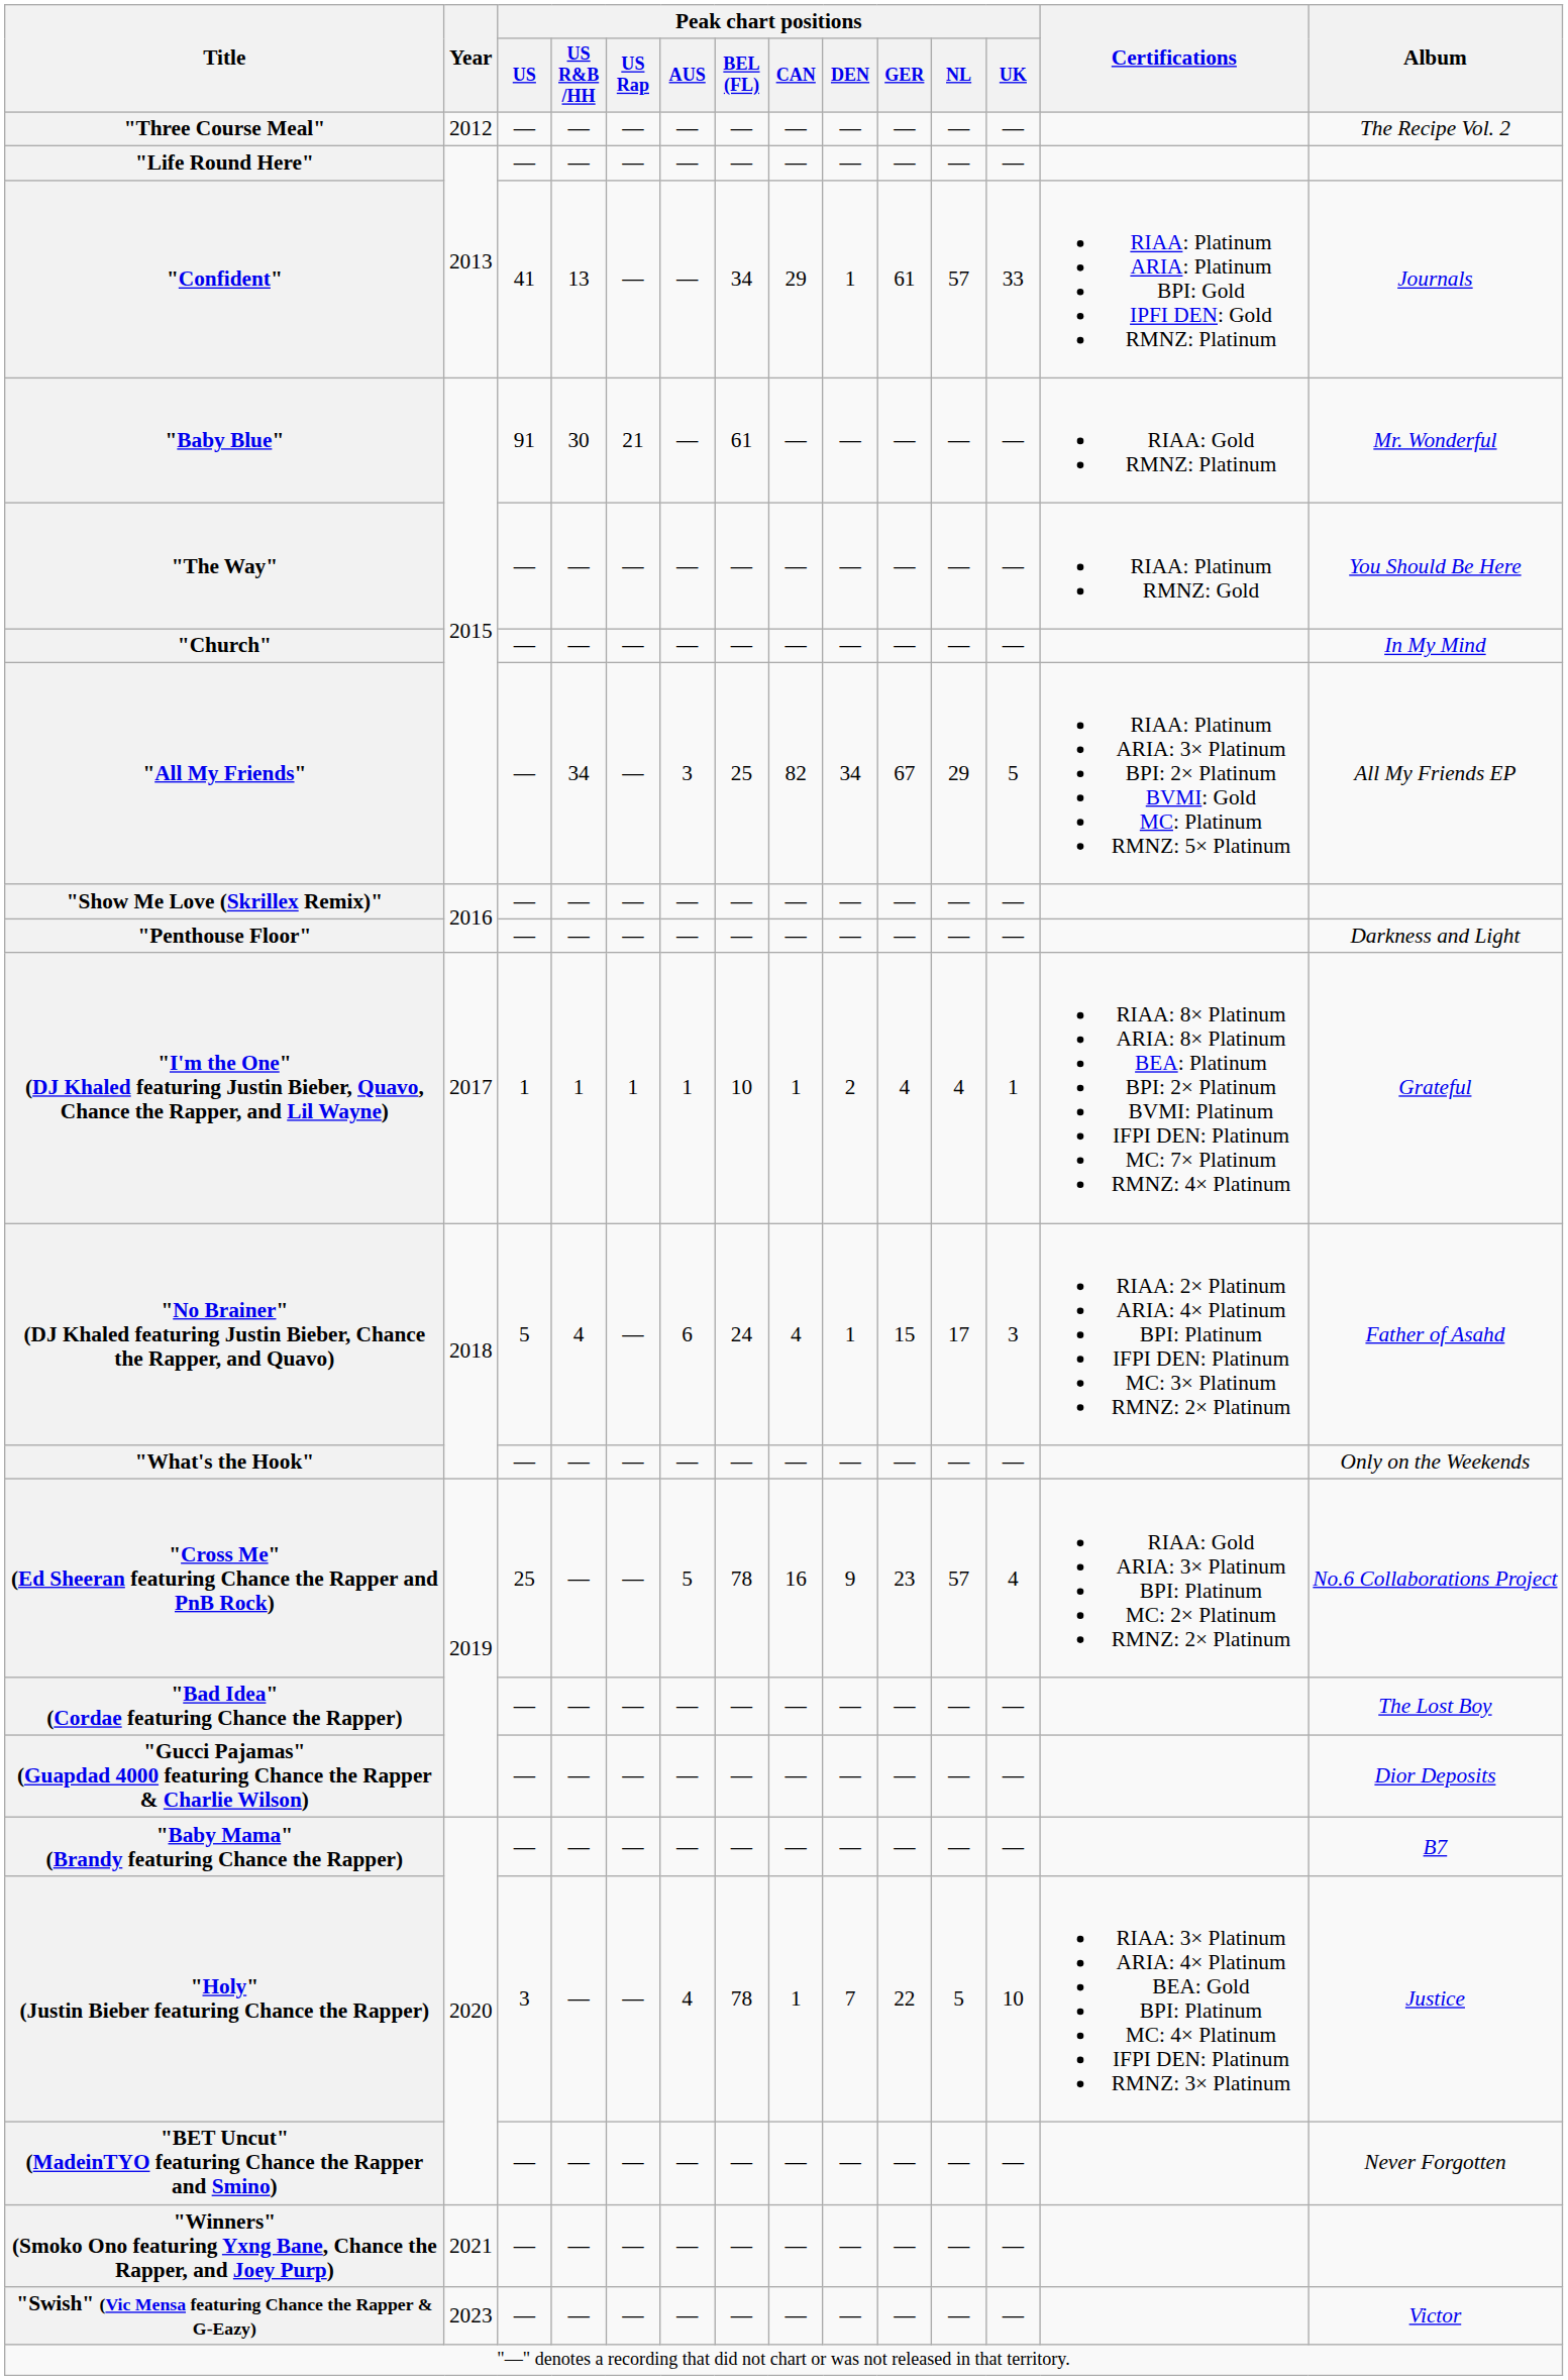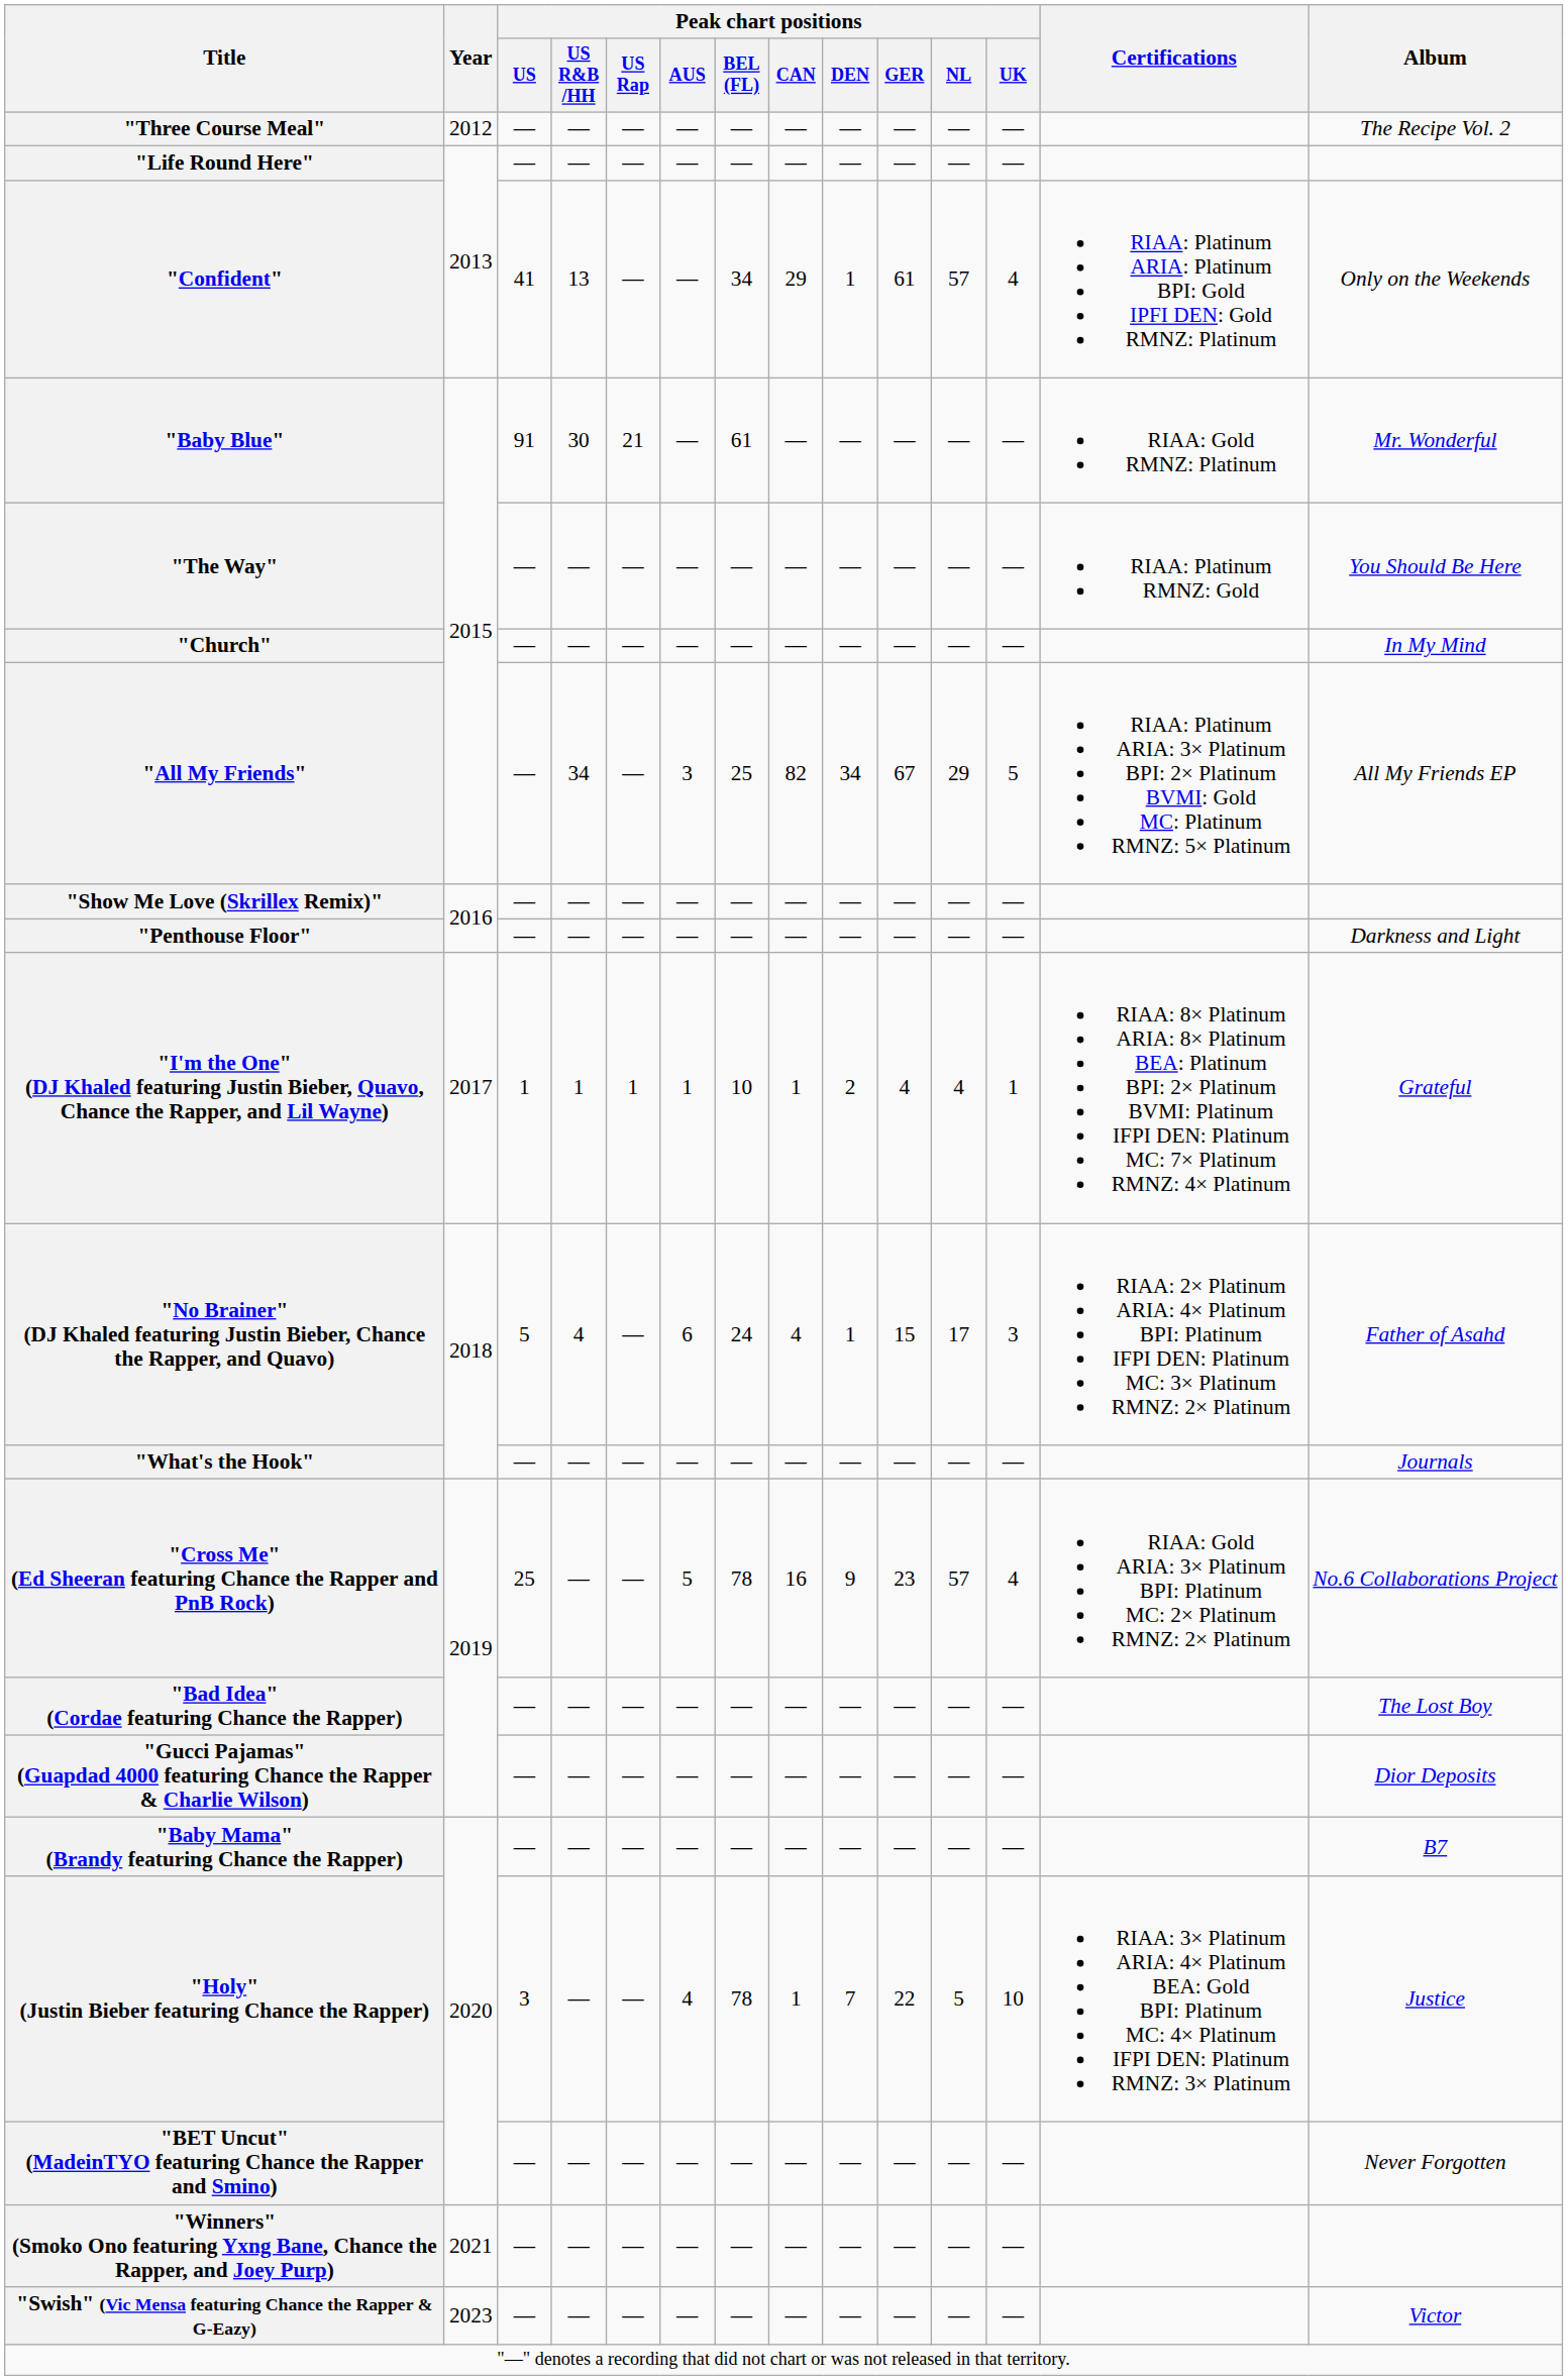 <table class="wikitable plainrowheaders" style="text-align:center;">
 <tr>
 <th scope="col" rowspan="2" style="width:20em;">Title</th>
 <th scope="col" rowspan="2" style="width:1em;">Year</th>
 <th scope="col" colspan="10">Peak chart positions</th>
 <th scope="col" rowspan="2" style="width:12em;"><a href='#'>Certifications</a></th>
 <th scope="col" rowspan="2">Album</th>
 </tr>
 <tr>
 <th scope="col" style="width:2.5em;font-size:85%;"><a href='#'>US</a><br></th>
 <th scope="col" style="width:2.5em;font-size:85%;"><a href='#'>US<br>R&B<br>/HH</a><br></th>
 <th scope="col" style="width:2.5em;font-size:85%;"><a href='#'>US<br>Rap</a><br></th>
 <th scope="col" style="width:2.5em;font-size:85%;"><a href='#'>AUS</a><br></th>
 <th scope="col" style="width:2.5em;font-size:85%;"><a href='#'>BEL (FL)</a><br></th>
 <th scope="col" style="width:2.5em;font-size:85%;"><a href='#'>CAN</a><br></th>
 <th scope="col" style="width:2.5em;font-size:85%;"><a href='#'>DEN</a><br></th>
 <th scope="col" style="width:2.5em;font-size:85%;"><a href='#'>GER</a><br></th>
 <th scope="col" style="width:2.5em;font-size:85%;"><a href='#'>NL</a><br></th>
 <th scope="col" style="width:2.5em;font-size:85%;"><a href='#'>UK</a><br></th>
 </tr>
 <tr>
 <th scope="row">"Three Course Meal"<br></th>
 <td>2012</td>
 <td>—</td>
 <td>—</td>
 <td>—</td>
 <td>—</td>
 <td>—</td>
 <td>—</td>
 <td>—</td>
 <td>—</td>
 <td>—</td>
 <td>—</td>
 <td></td>
 <td><em>The Recipe Vol. 2</em></td>
 </tr>
 <tr>
 <th scope="row">"Life Round Here"<br></th>
 <td rowspan="2">2013</td>
 <td>—</td>
 <td>—</td>
 <td>—</td>
 <td>—</td>
 <td>—</td>
 <td>—</td>
 <td>—</td>
 <td>—</td>
 <td>—</td>
 <td>—</td>
 <td></td>
 <td></td>
 </tr>
 <tr>
 <th scope="row">"<a href='#'>Confident</a>"<br></th>
 <td>41</td>
 <td>13</td>
 <td>—</td>
 <td>—</td>
 <td>34</td>
 <td>29</td>
 <td>1</td>
 <td>61</td>
 <td>57</td>
-<td>33</td>
+<td>4</td>
 <td><br><ul><li><a href='#'>RIAA</a>: Platinum</li><li><a href='#'>ARIA</a>: Platinum</li><li>BPI: Gold</li><li><a href='#'>IPFI DEN</a>: Gold</li><li>RMNZ: Platinum</li></ul></td>
-<td><em><a href='#'>Journals</a></em></td>
+<td><em>Only on the Weekends</em></td>
 </tr>
 <tr>
 <th scope="row">"<a href='#'>Baby Blue</a>"<br></th>
 <td rowspan="4">2015</td>
 <td>91</td>
 <td>30</td>
 <td>21</td>
 <td>—</td>
 <td>61</td>
 <td>—</td>
 <td>—</td>
 <td>—</td>
 <td>—</td>
 <td>—</td>
 <td><br><ul><li>RIAA: Gold</li><li>RMNZ: Platinum</li></ul></td>
 <td><em><a href='#'>Mr. Wonderful</a></em></td>
 </tr>
 <tr>
 <th scope="row">"The Way"<br></th>
 <td>—</td>
 <td>—</td>
 <td>—</td>
 <td>—</td>
 <td>—</td>
 <td>—</td>
 <td>—</td>
 <td>—</td>
 <td>—</td>
 <td>—</td>
 <td><br><ul><li>RIAA: Platinum</li><li>RMNZ: Gold</li></ul></td>
 <td><em><a href='#'>You Should Be Here</a></em></td>
 </tr>
 <tr>
 <th scope="row">"Church"<br></th>
 <td>—</td>
 <td>—</td>
 <td>—</td>
 <td>—</td>
 <td>—</td>
 <td>—</td>
 <td>—</td>
 <td>—</td>
 <td>—</td>
 <td>—</td>
 <td></td>
 <td><em><a href='#'>In My Mind</a></em></td>
 </tr>
 <tr>
 <th scope="row">"<a href='#'>All My Friends</a>"<br></th>
 <td>—</td>
 <td>34</td>
 <td>—</td>
 <td>3</td>
 <td>25</td>
 <td>82</td>
 <td>34</td>
 <td>67</td>
 <td>29</td>
 <td>5</td>
 <td><br><ul><li>RIAA: Platinum</li><li>ARIA: 3× Platinum</li><li>BPI: 2× Platinum</li><li><a href='#'>BVMI</a>: Gold</li><li><a href='#'>MC</a>: Platinum</li><li>RMNZ: 5× Platinum</li></ul></td>
 <td><em>All My Friends EP</em></td>
 </tr>
 <tr>
 <th scope="row">"Show Me Love (<a href='#'>Skrillex</a> Remix)"<br></th>
 <td rowspan="2">2016</td>
 <td>—</td>
 <td>—</td>
 <td>—</td>
 <td>—</td>
 <td>—</td>
 <td>—</td>
 <td>—</td>
 <td>—</td>
 <td>—</td>
 <td>—</td>
 <td></td>
 <td></td>
 </tr>
 <tr>
 <th scope="row">"Penthouse Floor"<br></th>
 <td>—</td>
 <td>—</td>
 <td>—</td>
 <td>—</td>
 <td>—</td>
 <td>—</td>
 <td>—</td>
 <td>—</td>
 <td>—</td>
 <td>—</td>
 <td></td>
 <td><em>Darkness and Light</em></td>
 </tr>
 <tr>
 <th scope="row">"<a href='#'>I'm the One</a>"<br><span>(<a href='#'>DJ Khaled</a> featuring Justin Bieber, <a href='#'>Quavo</a>, Chance the Rapper, and <a href='#'>Lil Wayne</a>)</span></th>
 <td>2017</td>
 <td>1</td>
 <td>1</td>
 <td>1</td>
 <td>1</td>
 <td>10</td>
 <td>1</td>
 <td>2</td>
 <td>4</td>
 <td>4</td>
 <td>1</td>
 <td><br><ul><li>RIAA: 8× Platinum</li><li>ARIA: 8× Platinum</li><li><a href='#'>BEA</a>: Platinum</li><li>BPI: 2× Platinum</li><li>BVMI: Platinum</li><li>IFPI DEN: Platinum</li><li>MC: 7× Platinum</li><li>RMNZ: 4× Platinum</li></ul></td>
 <td><em><a href='#'>Grateful</a></em></td>
 </tr>
 <tr>
 <th scope="row">"<a href='#'>No Brainer</a>"<br><span>(DJ Khaled featuring Justin Bieber, Chance the Rapper, and Quavo)</span></th>
 <td rowspan="2">2018</td>
 <td>5</td>
 <td>4</td>
 <td>—</td>
 <td>6</td>
 <td>24</td>
 <td>4</td>
 <td>1</td>
 <td>15</td>
 <td>17</td>
 <td>3</td>
 <td><br><ul><li>RIAA: 2× Platinum</li><li>ARIA: 4× Platinum</li><li>BPI: Platinum</li><li>IFPI DEN: Platinum</li><li>MC: 3× Platinum</li><li>RMNZ: 2× Platinum</li></ul></td>
 <td><em><a href='#'>Father of Asahd</a></em></td>
 </tr>
 <tr>
 <th scope="row">"What's the Hook"<br></th>
 <td>—</td>
 <td>—</td>
 <td>—</td>
 <td>—</td>
 <td>—</td>
 <td>—</td>
 <td>—</td>
 <td>—</td>
 <td>—</td>
 <td>—</td>
 <td></td>
-<td><em>Only on the Weekends</em></td>
+<td><em><a href='#'>Journals</a></em></td>
 </tr>
 <tr>
 <th scope="row">"<a href='#'>Cross Me</a>"<br><span>(<a href='#'>Ed Sheeran</a> featuring Chance the Rapper and <a href='#'>PnB Rock</a>)</span></th>
 <td rowspan="3">2019</td>
 <td>25</td>
 <td>—</td>
 <td>—</td>
 <td>5</td>
 <td>78</td>
 <td>16</td>
 <td>9</td>
 <td>23</td>
 <td>57</td>
 <td>4</td>
 <td><br><ul><li>RIAA: Gold</li><li>ARIA: 3× Platinum</li><li>BPI: Platinum</li><li>MC: 2× Platinum</li><li>RMNZ: 2× Platinum</li></ul></td>
 <td><em><a href='#'>No.6 Collaborations Project</a></em></td>
 </tr>
 <tr>
 <th scope="row">"<a href='#'>Bad Idea</a>"<br><span>(<a href='#'>Cordae</a> featuring Chance the Rapper)</span></th>
 <td>—</td>
 <td>—</td>
 <td>—</td>
 <td>—</td>
 <td>—</td>
 <td>—</td>
 <td>—</td>
 <td>—</td>
 <td>—</td>
 <td>—</td>
 <td></td>
 <td><em><a href='#'>The Lost Boy</a></em></td>
 </tr>
 <tr>
 <th scope="row">"Gucci Pajamas"<br><span>(<a href='#'>Guapdad 4000</a> featuring Chance the Rapper & <a href='#'>Charlie Wilson</a>)</span></th>
 <td>—</td>
 <td>—</td>
 <td>—</td>
 <td>—</td>
 <td>—</td>
 <td>—</td>
 <td>—</td>
 <td>—</td>
 <td>—</td>
 <td>—</td>
 <td></td>
 <td><em><a href='#'>Dior Deposits</a></em></td>
 </tr>
 <tr>
 <th scope="row">"<a href='#'>Baby Mama</a>"<br><span>(<a href='#'>Brandy</a> featuring Chance the Rapper)</span></th>
 <td rowspan="3">2020</td>
 <td>—</td>
 <td>—</td>
 <td>—</td>
 <td>—</td>
 <td>—</td>
 <td>—</td>
 <td>—</td>
 <td>—</td>
 <td>—</td>
 <td>—</td>
 <td></td>
 <td><em><a href='#'>B7</a></em></td>
 </tr>
 <tr>
 <th scope="row">"<a href='#'>Holy</a>"<br><span>(Justin Bieber featuring Chance the Rapper)</span></th>
 <td>3</td>
 <td>—</td>
 <td>—</td>
 <td>4</td>
 <td>78</td>
 <td>1</td>
 <td>7</td>
 <td>22</td>
 <td>5</td>
 <td>10</td>
 <td><br><ul><li>RIAA: 3× Platinum</li><li>ARIA: 4× Platinum</li><li>BEA: Gold</li><li>BPI: Platinum</li><li>MC: 4× Platinum</li><li>IFPI DEN: Platinum</li><li>RMNZ: 3× Platinum</li></ul></td>
 <td><em><a href='#'>Justice</a></em></td>
 </tr>
 <tr>
 <th scope="row">"BET Uncut"<br><span>(<a href='#'>MadeinTYO</a> featuring Chance the Rapper and <a href='#'>Smino</a>)</span></th>
 <td>—</td>
 <td>—</td>
 <td>—</td>
 <td>—</td>
 <td>—</td>
 <td>—</td>
 <td>—</td>
 <td>—</td>
 <td>—</td>
 <td>—</td>
 <td></td>
 <td><em>Never Forgotten</em></td>
 </tr>
 <tr>
 <th scope="row">"Winners" <br><span>(Smoko Ono featuring <a href='#'>Yxng Bane</a>, Chance the Rapper, and <a href='#'>Joey Purp</a>)</span></th>
 <td>2021</td>
 <td>—</td>
 <td>—</td>
 <td>—</td>
 <td>—</td>
 <td>—</td>
 <td>—</td>
 <td>—</td>
 <td>—</td>
 <td>—</td>
 <td>—</td>
 <td></td>
 <td></td>
 </tr>
 <tr>
 <th scope="row">"Swish" <small>(<a href='#'>Vic Mensa</a> featuring Chance the Rapper & G-Eazy)</small></th>
 <td>2023</td>
 <td>—</td>
 <td>—</td>
 <td>—</td>
 <td>—</td>
 <td>—</td>
 <td>—</td>
 <td>—</td>
 <td>—</td>
 <td>—</td>
 <td>—</td>
 <td></td>
 <td><em><a href='#'>Victor</a></em></td>
 </tr>
 <tr>
 <td colspan="14" style="font-size:85%">"—" denotes a recording that did not chart or was not released in that territory.</td>
 </tr>
 </table>
